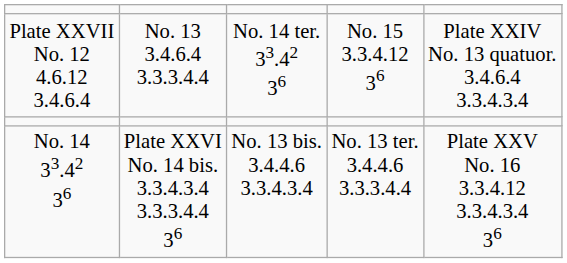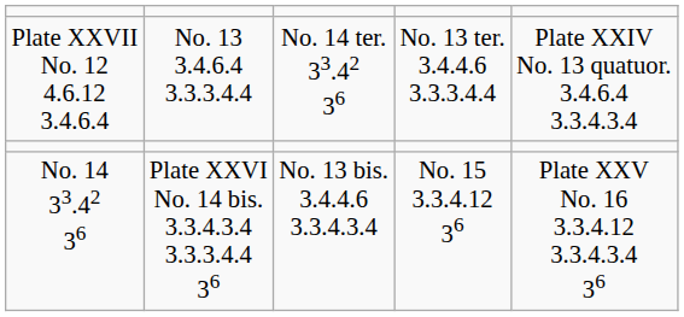 <table class=wikitable>
 <tr>
 <td></td>
 <td></td>
 <td></td>
 <td></td>
 <td></td>
 </tr>
 <tr align=center valign=top>
 <td>Plate XXVII<br>No. 12<br>4.6.12<br>3.4.6.4</td>
 <td>No. 13<br>3.4.6.4<br>3.3.3.4.4</td>
 <td>No. 14 ter.<br>3<sup>3</sup>.4<sup>2</sup><br>3<sup>6</sup></td>
-<td>No. 15<br>3.3.4.12<br>3<sup>6</sup></td>
+<td>No. 13 ter.<br>3.4.4.6<br>3.3.3.4.4</td>
 <td>Plate XXIV<br>No. 13 quatuor.<br>3.4.6.4<br>3.3.4.3.4</td>
 </tr>
 <tr align=center valign=top>
 <td></td>
 <td></td>
 <td></td>
 <td></td>
 <td></td>
 </tr>
 <tr align=center valign=top>
 <td>No. 14 <br>3<sup>3</sup>.4<sup>2</sup><br>3<sup>6</sup></td>
 <td>Plate XXVI<br>No. 14 bis.<br>3.3.4.3.4<br>3.3.3.4.4<br>3<sup>6</sup></td>
 <td>No. 13 bis.<br>3.4.4.6<br>3.3.4.3.4</td>
-<td>No. 13 ter.<br>3.4.4.6<br>3.3.3.4.4</td>
+<td>No. 15<br>3.3.4.12<br>3<sup>6</sup></td>
 <td>Plate XXV<br>No. 16<br>3.3.4.12<br>3.3.4.3.4<br>3<sup>6</sup></td>
 </tr>
 </table>
